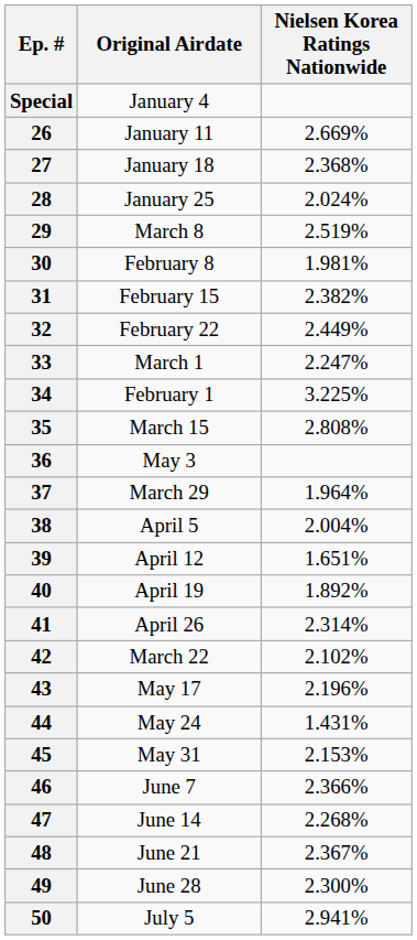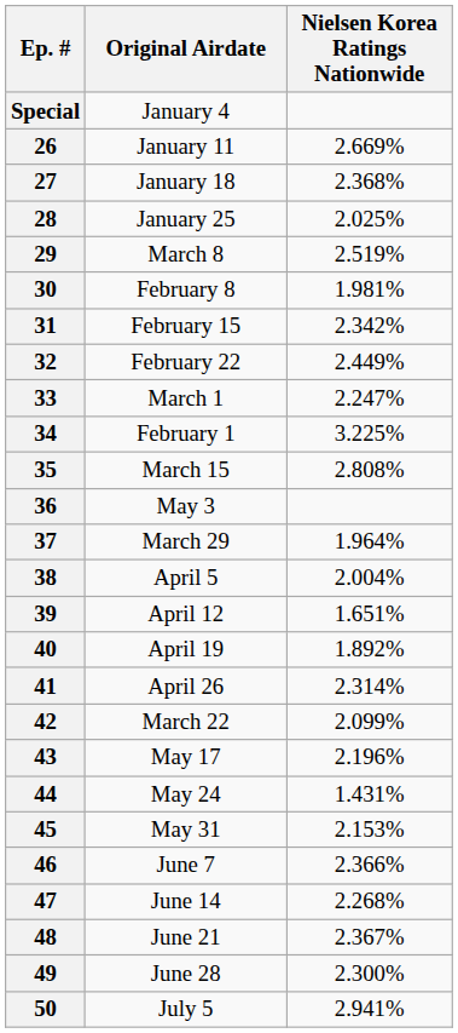 <table class=wikitable style=text-align:center>
 <tr>
 <th style=width:40px;>Ep. #</th>
 <th style=width:135px;>Original Airdate</th>
 <th width=110>Nielsen Korea Ratings Nationwide</th>
 </tr>
 <tr>
 <th>Special</th>
 <td>January 4</td>
 <td></td>
 </tr>
 <tr>
 <th>26</th>
 <td>January 11</td>
 <td>2.669%</td>
 </tr>
 <tr>
 <th>27</th>
 <td>January 18</td>
 <td>2.368%</td>
 </tr>
 <tr>
 <th>28</th>
 <td>January 25</td>
-<td>2.024%</td>
+<td>2.025%</td>
 </tr>
 <tr>
 <th>29</th>
 <td>March 8</td>
 <td>2.519%</td>
 </tr>
 <tr>
 <th>30</th>
 <td>February 8</td>
 <td>1.981%</td>
 </tr>
 <tr>
 <th>31</th>
 <td>February 15</td>
-<td>2.382%</td>
+<td>2.342%</td>
 </tr>
 <tr>
 <th>32</th>
 <td>February 22</td>
 <td>2.449%</td>
 </tr>
 <tr>
 <th>33</th>
 <td>March 1</td>
 <td>2.247%</td>
 </tr>
 <tr>
 <th>34</th>
 <td>February 1</td>
 <td>3.225%</td>
 </tr>
 <tr>
 <th>35</th>
 <td>March 15</td>
 <td>2.808%</td>
 </tr>
 <tr>
 <th>36</th>
 <td>May 3</td>
 <td></td>
 </tr>
 <tr>
 <th>37</th>
 <td>March 29</td>
 <td>1.964%</td>
 </tr>
 <tr>
 <th>38</th>
 <td>April 5</td>
 <td>2.004%</td>
 </tr>
 <tr>
 <th>39</th>
 <td>April 12</td>
 <td>1.651%</td>
 </tr>
 <tr>
 <th>40</th>
 <td>April 19</td>
 <td>1.892%</td>
 </tr>
 <tr>
 <th>41</th>
 <td>April 26</td>
 <td>2.314%</td>
 </tr>
 <tr>
 <th>42</th>
 <td>March 22</td>
-<td>2.102%</td>
+<td>2.099%</td>
 </tr>
 <tr>
 <th>43</th>
 <td>May 17</td>
 <td>2.196%</td>
 </tr>
 <tr>
 <th>44</th>
 <td>May 24</td>
 <td>1.431%</td>
 </tr>
 <tr>
 <th>45</th>
 <td>May 31</td>
 <td>2.153%</td>
 </tr>
 <tr>
 <th>46</th>
 <td>June 7</td>
 <td>2.366%</td>
 </tr>
 <tr>
 <th>47</th>
 <td>June 14</td>
 <td>2.268%</td>
 </tr>
 <tr>
 <th>48</th>
 <td>June 21</td>
 <td>2.367%</td>
 </tr>
 <tr>
 <th>49</th>
 <td>June 28</td>
 <td>2.300%</td>
 </tr>
 <tr>
 <th>50</th>
 <td>July 5</td>
 <td>2.941%</td>
 </tr>
 </table>
